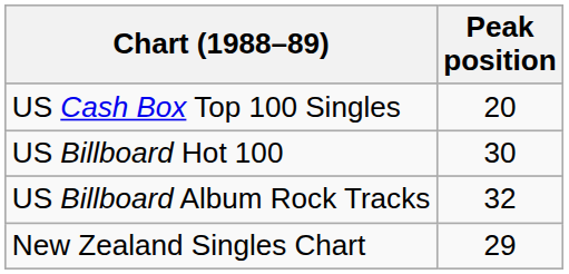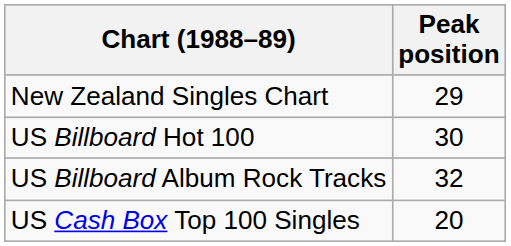 <table class="wikitable sortable">
 <tr>
 <th>Chart (1988–89)</th>
 <th>Peak<br>position</th>
 </tr>
 <tr>
-<td align="left">US <em><a href='#'>Cash Box</a></em> Top 100 Singles</td>
-<td style="text-align:center;">20</td>
+<td align="left">New Zealand Singles Chart</td>
+<td style="text-align:center;">29</td>
 </tr>
 <tr>
 <td align="left">US <em>Billboard</em> Hot 100</td>
 <td style="text-align:center;">30</td>
 </tr>
 <tr>
 <td align="left">US <em>Billboard</em> Album Rock Tracks</td>
 <td style="text-align:center;">32</td>
 </tr>
 <tr>
-<td align="left">New Zealand Singles Chart</td>
-<td style="text-align:center;">29</td>
+<td align="left">US <em><a href='#'>Cash Box</a></em> Top 100 Singles</td>
+<td style="text-align:center;">20</td>
 </tr>
 </table>
